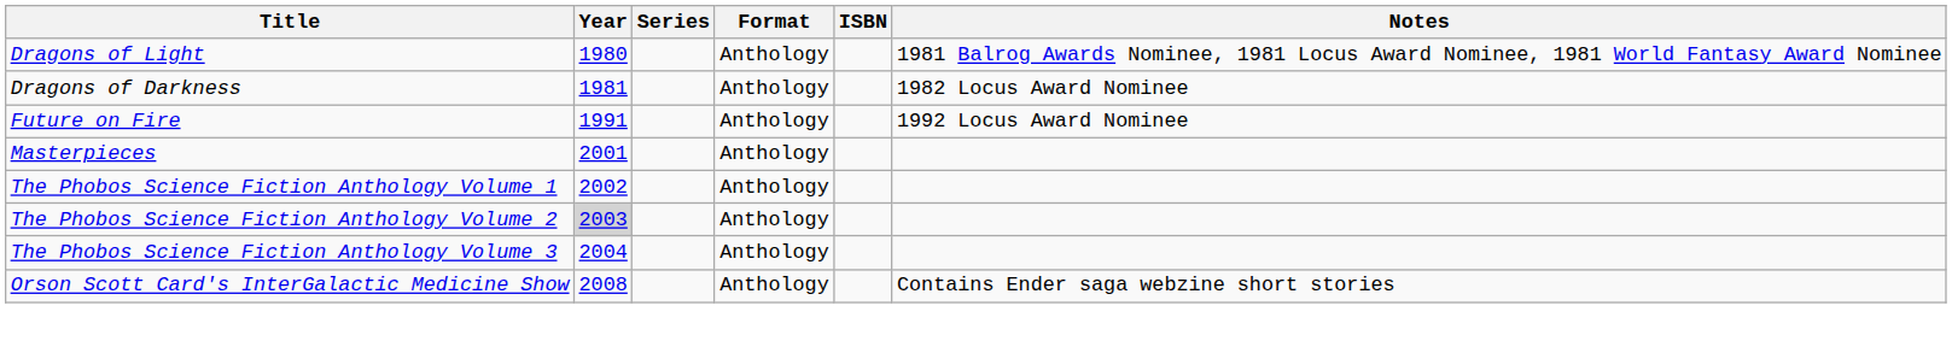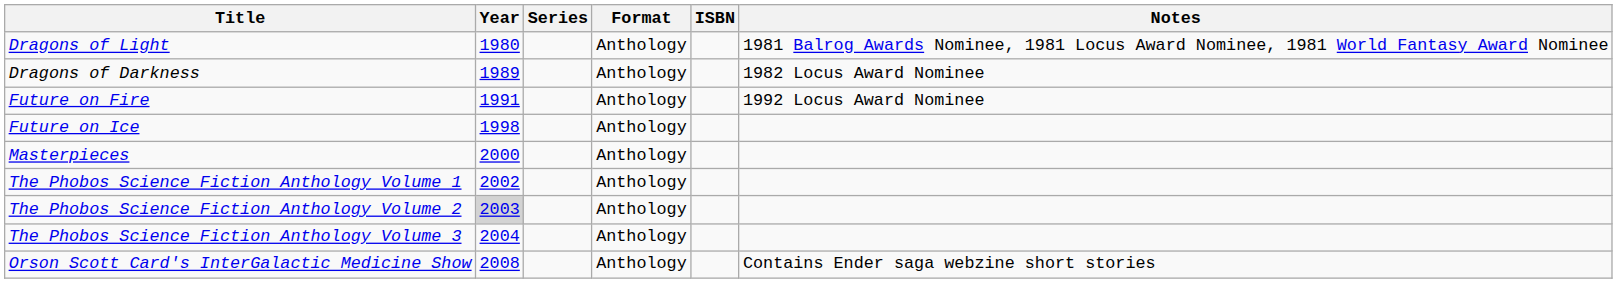 <table class="wikitable sortable">
 <tr>
 <th>Title</th>
 <th>Year</th>
 <th>Series</th>
 <th>Format</th>
 <th>ISBN</th>
 <th class="unsortable">Notes</th>
 </tr>
 <tr>
 <td><em><a href='#'>Dragons of Light</a></em></td>
 <td><a href='#'>1980</a></td>
 <td></td>
 <td>Anthology</td>
 <td></td>
 <td>1981 <a href='#'>Balrog Awards</a> Nominee, 1981 Locus Award Nominee, 1981 <a href='#'>World Fantasy Award</a> Nominee</td>
 </tr>
 <tr>
 <td><em>Dragons of Darkness</em></td>
-<td><a href='#'>1981</a></td>
+<td><a href='#'>1989</a></td>
 <td></td>
 <td>Anthology</td>
 <td></td>
 <td>1982 Locus Award Nominee</td>
 </tr>
 <tr>
 <td><em><a href='#'>Future on Fire</a></em></td>
 <td><a href='#'>1991</a></td>
 <td></td>
 <td>Anthology</td>
 <td></td>
 <td>1992 Locus Award Nominee</td>
 </tr>
 <tr>
+<td><em><a href='#'>Future on Ice</a></em></td>
+<td><a href='#'>1998</a></td>
+<td></td>
+<td>Anthology</td>
+<td></td>
+<td></td>
+</tr>
+<tr>
 <td><em><a href='#'>Masterpieces</a></em></td>
-<td><a href='#'>2001</a></td>
+<td><a href='#'>2000</a></td>
 <td></td>
 <td>Anthology</td>
 <td></td>
 <td></td>
 </tr>
 <tr>
 <td><em><a href='#'>The Phobos Science Fiction Anthology Volume 1</a></em></td>
 <td><a href='#'>2002</a></td>
 <td></td>
 <td>Anthology</td>
 <td></td>
 <td></td>
 </tr>
 <tr>
 <td><em><a href='#'>The Phobos Science Fiction Anthology Volume 2</a></em></td>
 <td style="background: lightgrey;"><a href='#'>2003</a></td>
 <td></td>
 <td>Anthology</td>
 <td></td>
 <td></td>
 </tr>
 <tr>
 <td><em><a href='#'>The Phobos Science Fiction Anthology Volume 3</a></em></td>
 <td><a href='#'>2004</a></td>
 <td></td>
 <td>Anthology</td>
 <td></td>
 <td></td>
 </tr>
 <tr>
 <td><em><a href='#'>Orson Scott Card's InterGalactic Medicine Show</a></em></td>
 <td><a href='#'>2008</a></td>
 <td></td>
 <td>Anthology</td>
 <td></td>
 <td>Contains Ender saga webzine short stories</td>
 </tr>
 </table>
